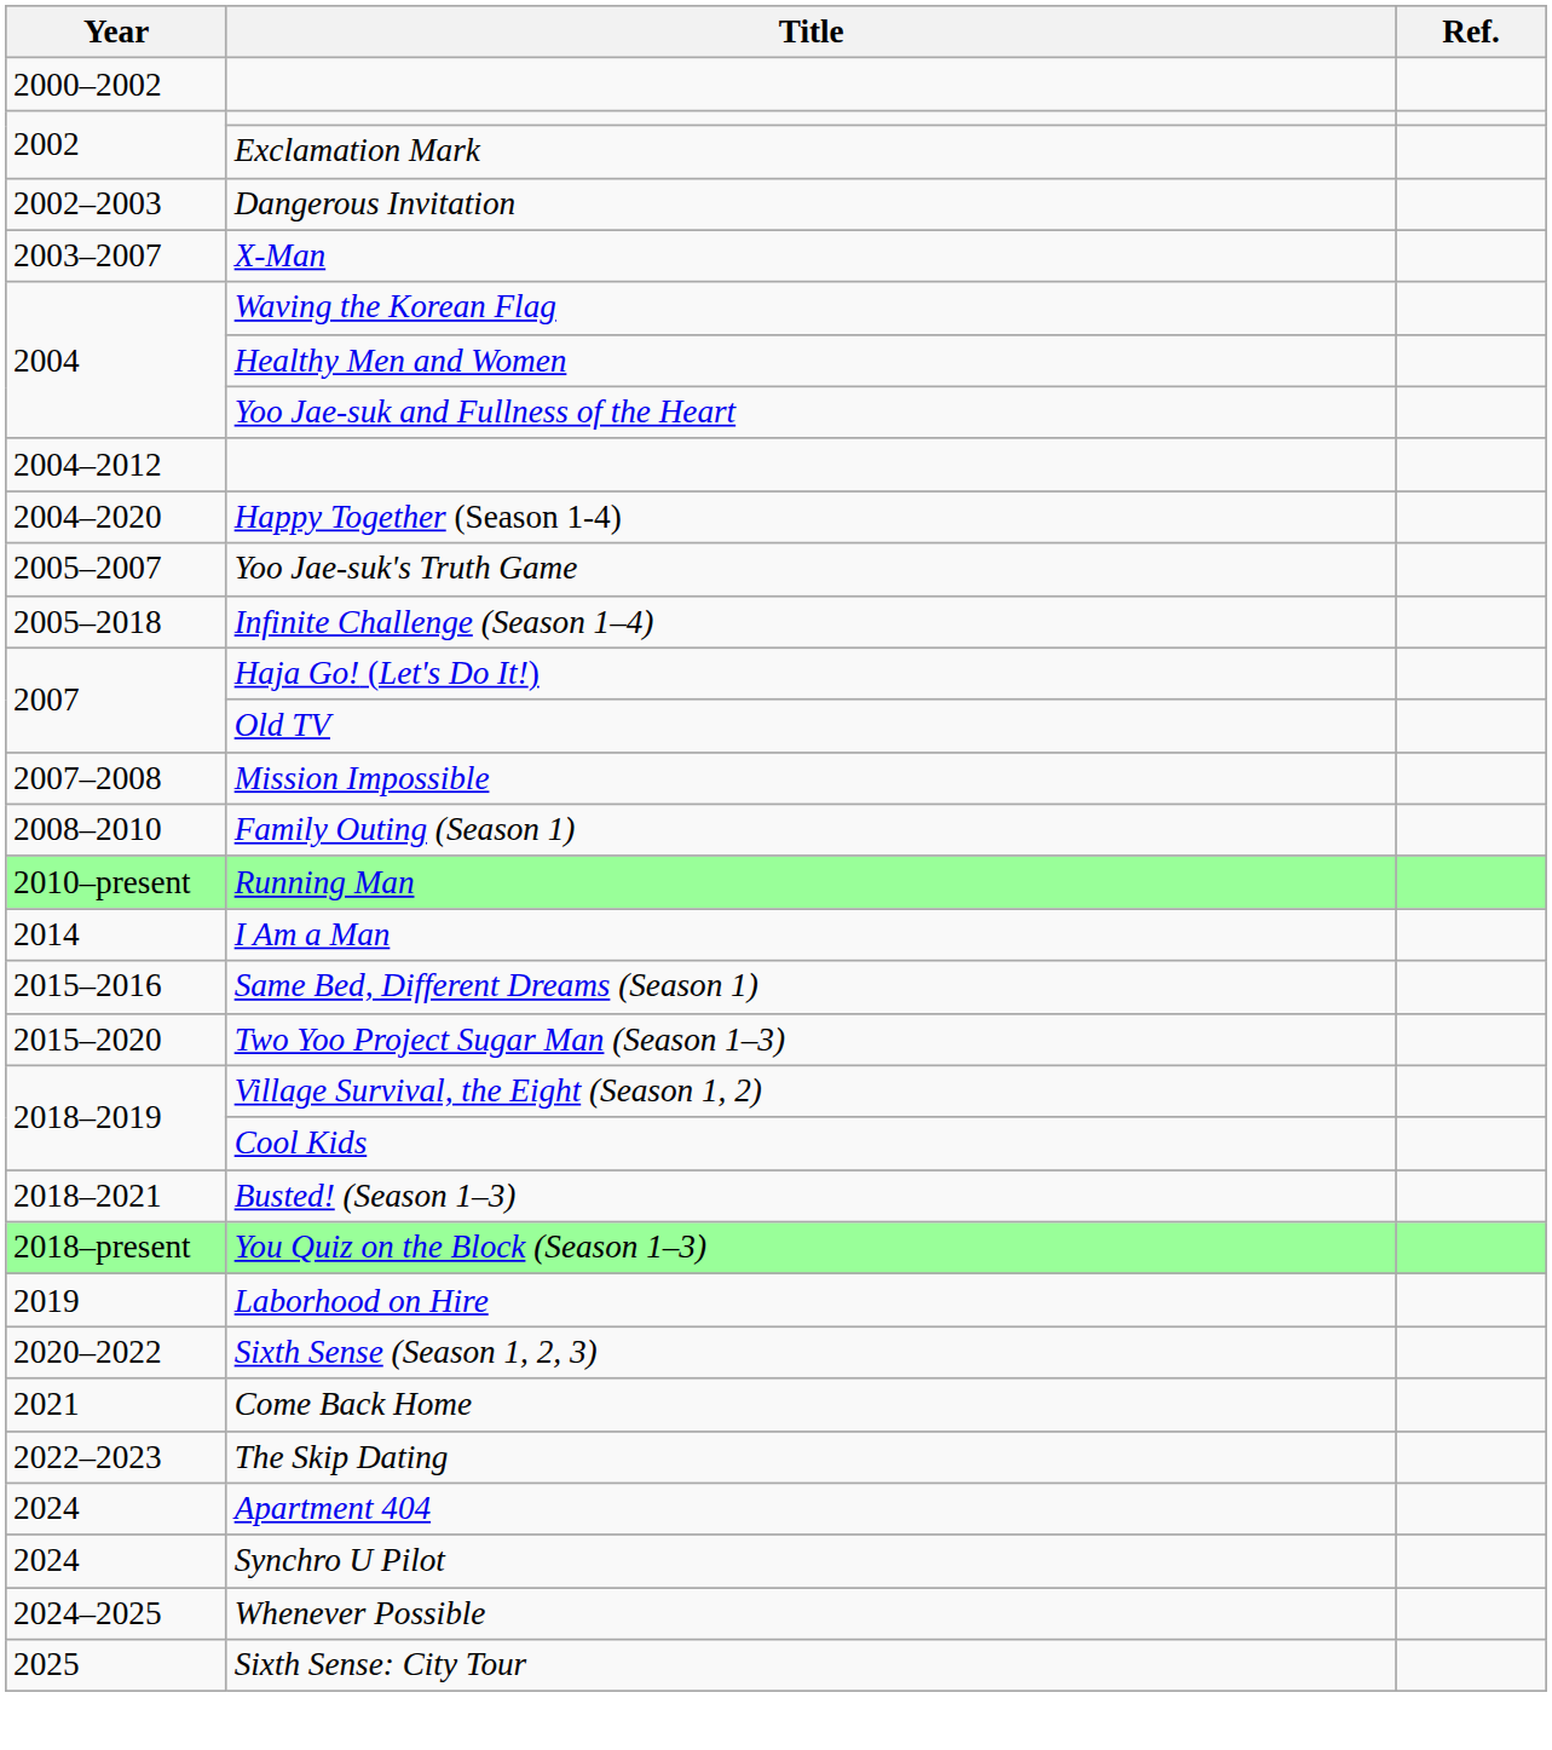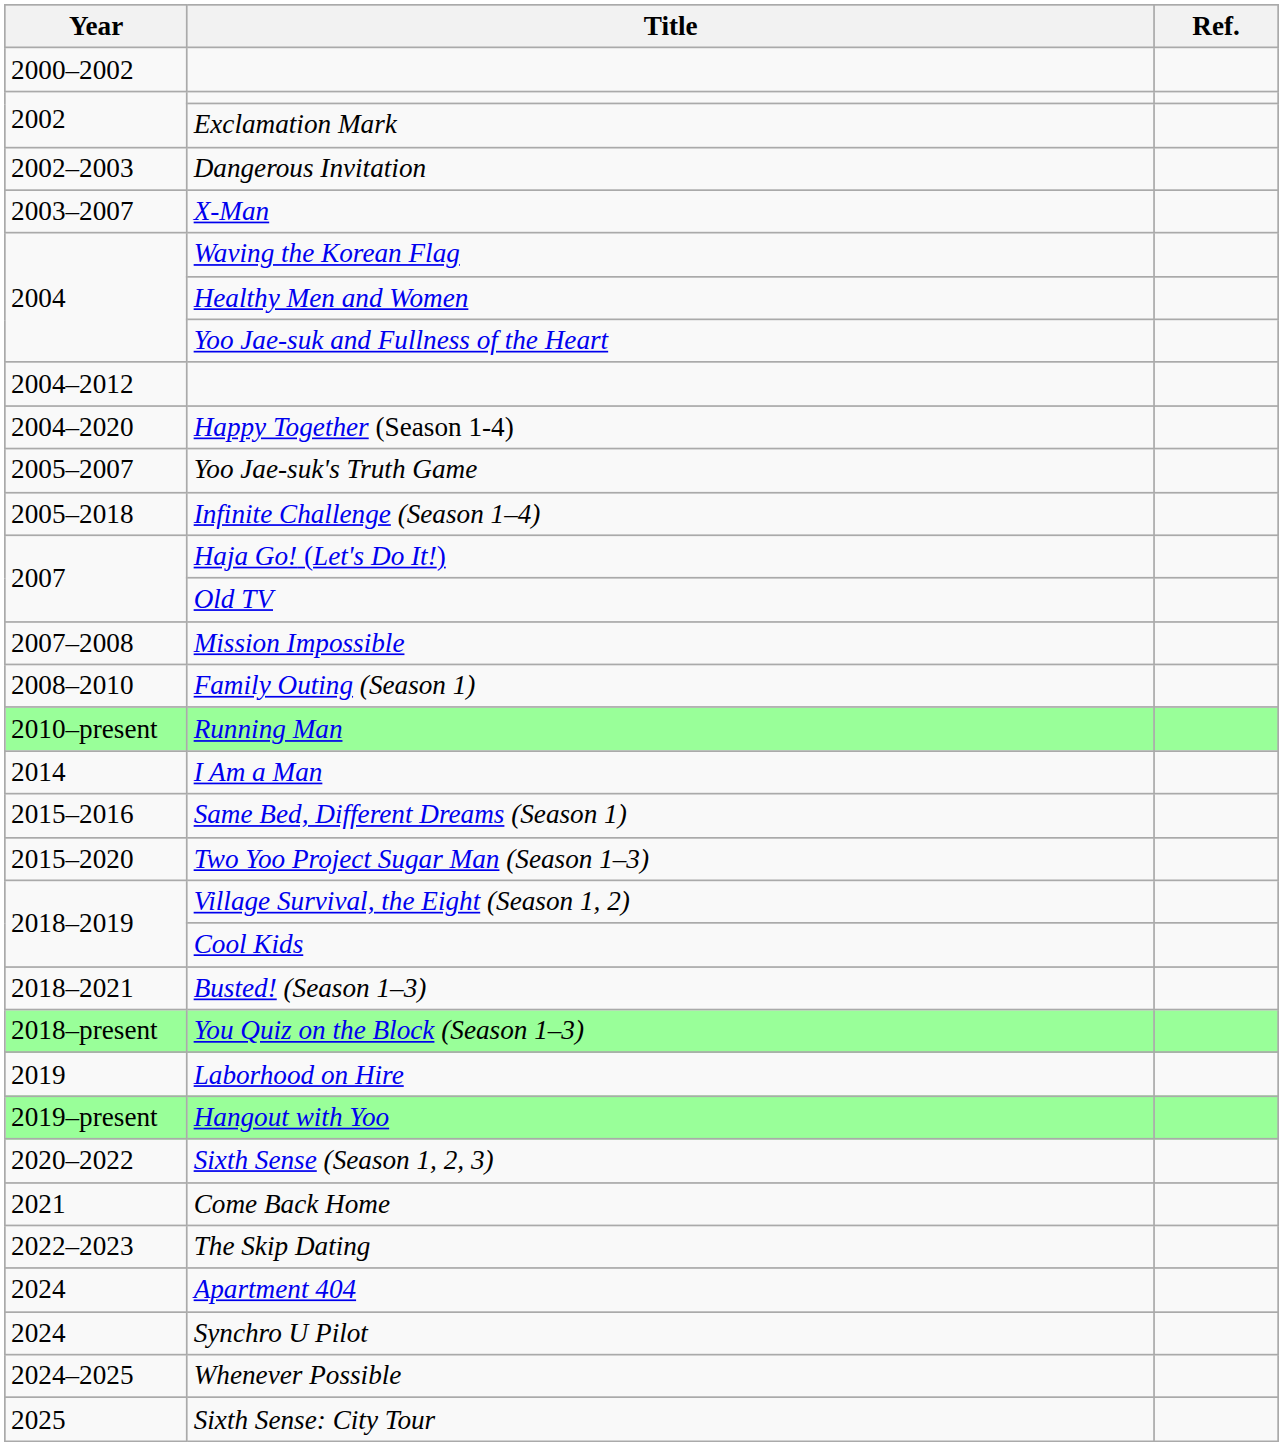 <table class="wikitable sortable" style="width:750px">
 <tr>
 <th width=100>Year</th>
 <th class="unsortable">Title</th>
 <th class="unsortable">Ref.</th>
 </tr>
 <tr>
 <td>2000–2002</td>
 <td><em></em></td>
 <td></td>
 </tr>
 <tr>
 <td rowspan=2>2002</td>
 <td><em></em></td>
 <td></td>
 </tr>
 <tr>
 <td><em>Exclamation Mark</em></td>
 <td></td>
 </tr>
 <tr>
 <td>2002–2003</td>
 <td><em>Dangerous Invitation</em></td>
 <td></td>
 </tr>
 <tr>
 <td>2003–2007</td>
 <td><em><a href='#'>X-Man</a></em></td>
 <td></td>
 </tr>
 <tr>
 <td rowspan=3>2004</td>
 <td><em><a href='#'>Waving the Korean Flag</a></em></td>
 <td></td>
 </tr>
 <tr>
 <td><em><a href='#'>Healthy Men and Women</a></em></td>
 <td></td>
 </tr>
 <tr>
 <td><em><a href='#'>Yoo Jae-suk and Fullness of the Heart</a></em></td>
 <td></td>
 </tr>
 <tr>
 <td>2004–2012</td>
 <td><em></em></td>
 <td></td>
 </tr>
 <tr>
 <td>2004–2020</td>
 <td><em><a href='#'>Happy Together</a></em> (Season 1-4)</td>
 <td></td>
 </tr>
 <tr>
 <td>2005–2007</td>
 <td><em>Yoo Jae-suk's Truth Game</em></td>
 <td></td>
 </tr>
 <tr>
 <td>2005–2018</td>
 <td><em><a href='#'>Infinite Challenge</a> (Season 1–4)</em></td>
 <td></td>
 </tr>
 <tr>
 <td rowspan=2>2007</td>
 <td><a href='#'><em>Haja Go!</em> (<em>Let's Do It!</em>)</a></td>
 <td></td>
 </tr>
 <tr>
 <td><em><a href='#'>Old TV</a></em></td>
 <td></td>
 </tr>
 <tr>
 <td>2007–2008</td>
 <td><em><a href='#'>Mission Impossible</a></em></td>
 <td></td>
 </tr>
 <tr>
 <td>2008–2010</td>
 <td><em><a href='#'>Family Outing</a> (Season 1)</em></td>
 <td></td>
 </tr>
 <tr bgcolor="#99ff99">
 <td>2010–present</td>
 <td><em><a href='#'>Running Man</a></em></td>
 <td></td>
 </tr>
 <tr>
 <td>2014</td>
 <td><em><a href='#'>I Am a Man</a></em></td>
 <td></td>
 </tr>
 <tr>
 <td>2015–2016</td>
 <td><em><a href='#'>Same Bed, Different Dreams</a> (Season 1)</em></td>
 <td></td>
 </tr>
 <tr>
 <td>2015–2020</td>
 <td><em><a href='#'>Two Yoo Project Sugar Man</a> (Season 1–3)</em></td>
 <td></td>
 </tr>
 <tr>
 <td rowspan=2>2018–2019</td>
 <td><em><a href='#'>Village Survival, the Eight</a> (Season 1, 2)</em></td>
 <td></td>
 </tr>
 <tr>
 <td><em><a href='#'>Cool Kids</a></em></td>
 <td></td>
 </tr>
 <tr>
 <td>2018–2021</td>
 <td><em><a href='#'>Busted!</a> (Season 1–3)</em></td>
 <td></td>
 </tr>
 <tr bgcolor="#99ff99">
 <td>2018–present</td>
 <td><em><a href='#'>You Quiz on the Block</a> (Season 1–3)</em></td>
 <td></td>
 </tr>
 <tr>
 <td>2019</td>
 <td><em><a href='#'>Laborhood on Hire</a></em></td>
 <td></td>
 </tr>
+<tr bgcolor="#99ff99">
+<td>2019–present</td>
+<td><em><a href='#'>Hangout with Yoo</a></em></td>
+<td></td>
+</tr>
 <tr>
 <td>2020–2022</td>
 <td><em><a href='#'>Sixth Sense</a> (Season 1, 2, 3)</em></td>
 <td></td>
 </tr>
 <tr>
 <td>2021</td>
 <td><em>Come Back Home</em></td>
 <td></td>
 </tr>
 <tr>
 <td>2022–2023</td>
 <td><em>The Skip Dating</em></td>
 <td></td>
 </tr>
 <tr>
 <td>2024</td>
 <td><em><a href='#'>Apartment 404</a></em></td>
 <td></td>
 </tr>
 <tr>
 <td>2024</td>
 <td><em>Synchro U Pilot</em></td>
 <td></td>
 </tr>
 <tr>
 <td>2024–2025</td>
 <td><em>Whenever Possible</em></td>
 <td></td>
 </tr>
 <tr>
 <td>2025</td>
 <td><em>Sixth Sense: City Tour</em></td>
 <td></td>
 </tr>
 </table>
